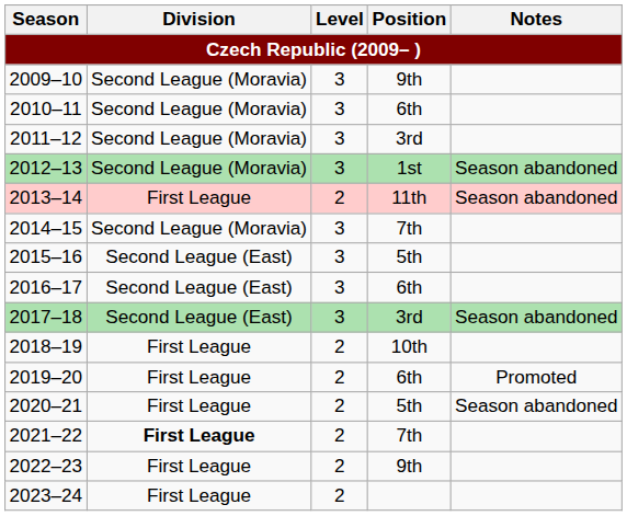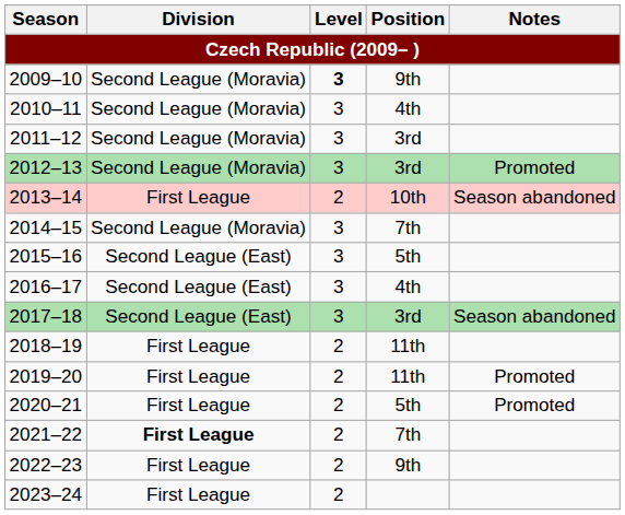 <table class="wikitable" style=text-align:center>
 <tr>
 <th>Season</th>
 <th>Division</th>
 <th>Level</th>
 <th>Position</th>
 <th>Notes</th>
 </tr>
 <tr style="background:#800000; font-weight:bold; color:#FFFFFF">
 <td colspan="5"><strong>Czech Republic (2009– )</strong></td>
 </tr>
 <tr>
 <td>2009–10</td>
 <td>Second League (Moravia)</td>
-<td>3</td>
+<td><strong>3</strong></td>
 <td>9th</td>
 <td></td>
 </tr>
 <tr>
 <td>2010–11</td>
 <td>Second League (Moravia)</td>
 <td>3</td>
-<td>6th</td>
+<td>4th</td>
 <td></td>
 </tr>
 <tr>
 <td>2011–12</td>
 <td>Second League (Moravia)</td>
 <td>3</td>
 <td>3rd</td>
 <td></td>
 </tr>
 <tr bgcolor=#ace1af>
 <td>2012–13</td>
 <td>Second League (Moravia)</td>
 <td>3</td>
-<td>1st</td>
-<td>Season abandoned</td>
+<td>3rd</td>
+<td>Promoted</td>
 </tr>
 <tr bgcolor=#FFCCCC>
 <td>2013–14</td>
 <td>First League</td>
 <td>2</td>
-<td>11th</td>
+<td>10th</td>
 <td>Season abandoned</td>
 </tr>
 <tr>
 <td>2014–15</td>
 <td>Second League (Moravia)</td>
 <td>3</td>
 <td>7th</td>
 <td></td>
 </tr>
 <tr>
 <td>2015–16</td>
 <td>Second League (East)</td>
 <td>3</td>
 <td>5th</td>
 <td></td>
 </tr>
 <tr>
 <td>2016–17</td>
 <td>Second League (East)</td>
 <td>3</td>
-<td>6th</td>
+<td>4th</td>
 <td></td>
 </tr>
 <tr bgcolor=#ace1af>
 <td>2017–18</td>
 <td>Second League (East)</td>
 <td>3</td>
 <td>3rd</td>
 <td>Season abandoned</td>
 </tr>
 <tr>
 <td>2018–19</td>
 <td>First League</td>
 <td>2</td>
-<td>10th</td>
+<td>11th</td>
 <td></td>
 </tr>
 <tr>
 <td>2019–20</td>
 <td>First League</td>
 <td>2</td>
-<td>6th</td>
+<td>11th</td>
 <td>Promoted</td>
 </tr>
 <tr>
 <td>2020–21</td>
 <td>First League</td>
 <td>2</td>
 <td>5th</td>
-<td>Season abandoned</td>
+<td>Promoted</td>
 </tr>
 <tr>
 <td>2021–22</td>
 <td><strong>First League</strong></td>
 <td>2</td>
 <td>7th</td>
 <td></td>
 </tr>
 <tr>
 <td>2022–23</td>
 <td>First League</td>
 <td>2</td>
 <td>9th</td>
 <td></td>
 </tr>
 <tr>
 <td>2023–24</td>
 <td>First League</td>
 <td>2</td>
 <td></td>
 <td></td>
 </tr>
 </table>
